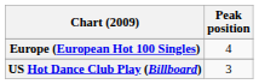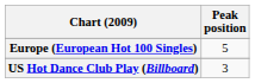 <table class="wikitable sortable plainrowheaders" style="text-align:center">
 <tr>
 <th>Chart (2009)</th>
 <th>Peak<br>position</th>
 </tr>
 <tr>
 </tr>
 <tr>
 <th scope="row">Europe (<a href='#'>European Hot 100 Singles</a>)</th>
-<td>4</td>
+<td>5</td>
 </tr>
 <tr>
 </tr>
 <tr>
 </tr>
 <tr>
 </tr>
 <tr>
 </tr>
 <tr>
 </tr>
 <tr>
 </tr>
 <tr>
 <th scope="row">US <a href='#'>Hot Dance Club Play</a> (<em><a href='#'>Billboard</a></em>)</th>
 <td>3</td>
 </tr>
 </table>
